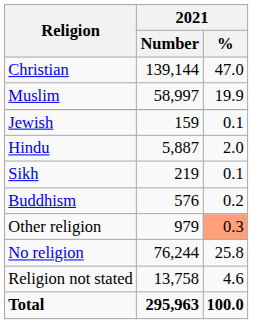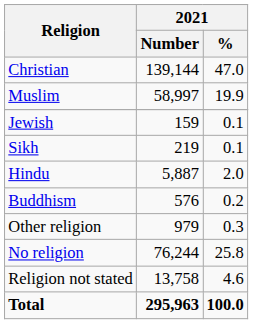 <table class="wikitable sortable" style="text-align:right">
 <tr>
 <th rowspan="2">Religion</th>
 <th colspan="2">2021</th>
 </tr>
 <tr>
 <th>Number</th>
 <th>%</th>
 </tr>
 <tr>
 <td style="text-align:left"><a href='#'>Christian</a></td>
 <td>139,144</td>
 <td>47.0</td>
 </tr>
 <tr>
 <td style="text-align:left"><a href='#'>Muslim</a></td>
 <td>58,997</td>
 <td>19.9</td>
 </tr>
 <tr>
 </tr>
 <tr>
 <td style="text-align:left"><a href='#'>Jewish</a></td>
 <td>159</td>
 <td>0.1</td>
 </tr>
 <tr>
+<td style="text-align:left"><a href='#'>Sikh</a></td>
+<td>219</td>
+<td>0.1</td>
+</tr>
+<tr>
 <td style="text-align:left"><a href='#'>Hindu</a></td>
 <td>5,887</td>
 <td>2.0</td>
-</tr>
-<tr>
-<td style="text-align:left"><a href='#'>Sikh</a></td>
-<td>219</td>
-<td>0.1</td>
 </tr>
 <tr>
 <td style="text-align:left"><a href='#'>Buddhism</a></td>
 <td>576</td>
 <td>0.2</td>
 </tr>
 <tr>
 <td style="text-align:left">Other religion</td>
 <td>979</td>
-<td style="background: lightsalmon;">0.3</td>
+<td>0.3</td>
 </tr>
 <tr>
 <td style="text-align:left"><a href='#'>No religion</a></td>
 <td>76,244</td>
 <td>25.8</td>
 </tr>
 <tr>
 <td style="text-align:left">Religion not stated</td>
 <td>13,758</td>
 <td>4.6</td>
 </tr>
 <tr style="font-weight:bold;">
 <td style="text-align:left">Total</td>
 <td>295,963</td>
 <td>100.0</td>
 </tr>
 </table>
